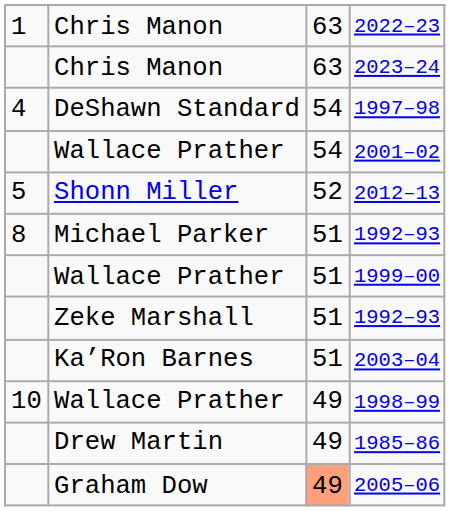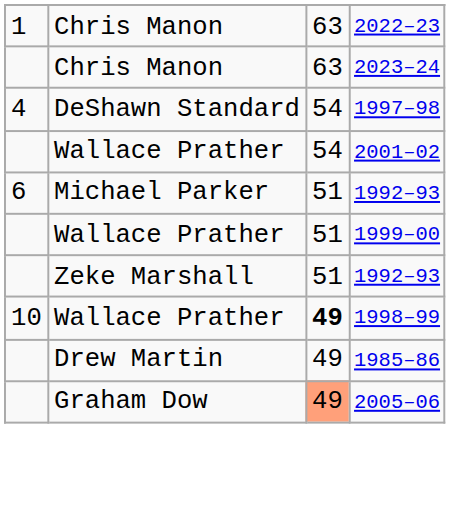 <table class="wikitable">
 <tr>
 </tr>
 <tr>
 <td>1</td>
 <td>Chris Manon</td>
 <td>63</td>
 <td style="font-size:80%;"><a href='#'>2022–23</a></td>
 </tr>
 <tr>
 <td></td>
 <td>Chris Manon</td>
 <td>63</td>
 <td style="font-size:80%;"><a href='#'>2023–24</a></td>
 </tr>
 <tr>
 <td>4</td>
 <td>DeShawn Standard</td>
 <td>54</td>
 <td style="font-size:80%;"><a href='#'>1997–98</a></td>
 </tr>
 <tr>
 <td></td>
 <td>Wallace Prather</td>
 <td>54</td>
 <td style="font-size:80%;"><a href='#'>2001–02</a></td>
 </tr>
 <tr>
-<td>5</td>
-<td><a href='#'>Shonn Miller</a></td>
-<td>52</td>
-<td style="font-size:80%;"><a href='#'>2012–13</a></td>
-</tr>
-<tr>
-<td>8</td>
+<td>6</td>
 <td>Michael Parker</td>
 <td>51</td>
 <td style="font-size:80%;"><a href='#'>1992–93</a></td>
 </tr>
 <tr>
 <td></td>
 <td>Wallace Prather</td>
 <td>51</td>
 <td style="font-size:80%;"><a href='#'>1999–00</a></td>
 </tr>
 <tr>
 <td></td>
 <td>Zeke Marshall</td>
 <td>51</td>
 <td style="font-size:80%;"><a href='#'>1992–93</a></td>
 </tr>
 <tr>
-<td></td>
-<td>Ka’Ron Barnes</td>
-<td>51</td>
-<td style="font-size:80%;"><a href='#'>2003–04</a></td>
-</tr>
-<tr>
 <td>10</td>
 <td>Wallace Prather</td>
-<td>49</td>
+<td><strong>49</strong></td>
 <td style="font-size:80%;"><a href='#'>1998–99</a></td>
 </tr>
 <tr>
 <td></td>
 <td>Drew Martin</td>
 <td>49</td>
 <td style="font-size:80%;"><a href='#'>1985–86</a></td>
 </tr>
 <tr>
 <td></td>
 <td>Graham Dow</td>
 <td style="background: lightsalmon;">49</td>
 <td style="font-size:80%;"><a href='#'>2005–06</a></td>
 </tr>
 </table>
